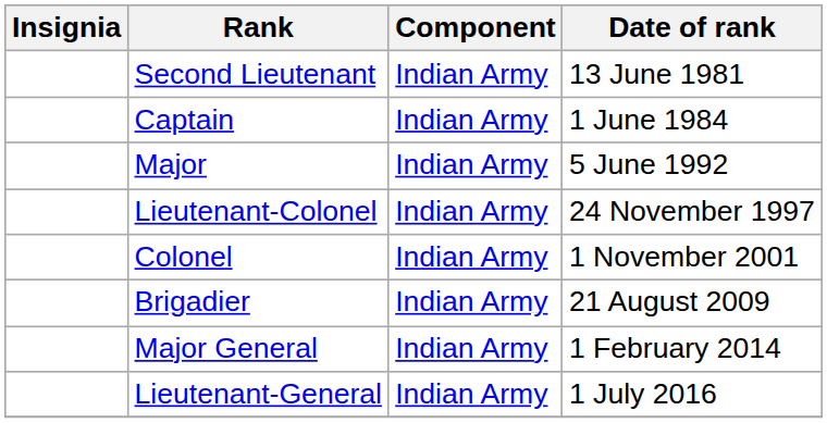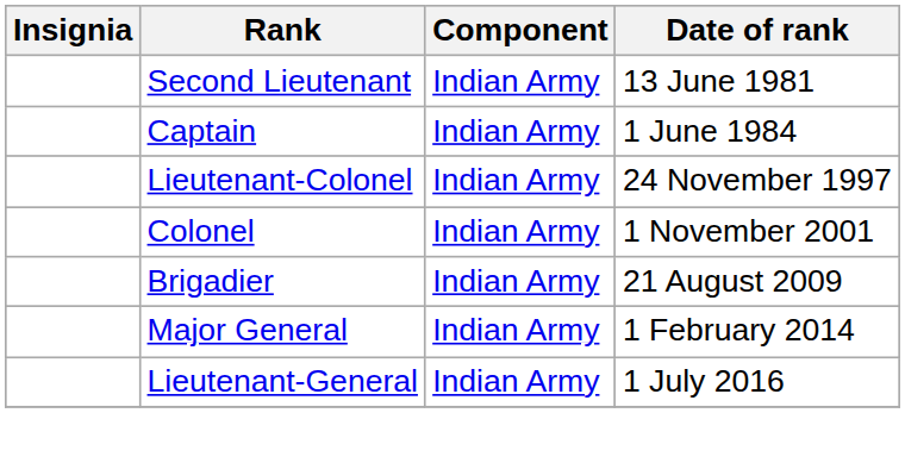 <table class="wikitable" style="background:white">
 <tr>
 <th>Insignia</th>
 <th>Rank</th>
 <th>Component</th>
 <th>Date of rank</th>
 </tr>
 <tr>
 <td align="center"></td>
 <td><a href='#'>Second Lieutenant</a></td>
 <td><a href='#'>Indian Army</a></td>
 <td>13 June 1981</td>
 </tr>
 <tr>
 <td align="center"></td>
 <td><a href='#'>Captain</a></td>
 <td><a href='#'>Indian Army</a></td>
 <td>1 June 1984</td>
-</tr>
-<tr>
-<td align="center"></td>
-<td><a href='#'>Major</a></td>
-<td><a href='#'>Indian Army</a></td>
-<td>5 June 1992</td>
 </tr>
 <tr>
 <td align="center"></td>
 <td><a href='#'>Lieutenant-Colonel</a></td>
 <td><a href='#'>Indian Army</a></td>
 <td>24 November 1997</td>
 </tr>
 <tr>
 <td align="center"></td>
 <td><a href='#'>Colonel</a></td>
 <td><a href='#'>Indian Army</a></td>
 <td>1 November 2001</td>
 </tr>
 <tr>
 <td align="center"></td>
 <td><a href='#'>Brigadier</a></td>
 <td><a href='#'>Indian Army</a></td>
 <td>21 August 2009</td>
 </tr>
 <tr>
 <td align="center"></td>
 <td><a href='#'>Major General</a></td>
 <td><a href='#'>Indian Army</a></td>
 <td>1 February 2014</td>
 </tr>
 <tr>
 <td align="center"></td>
 <td><a href='#'>Lieutenant-General</a></td>
 <td><a href='#'>Indian Army</a></td>
 <td>1 July 2016</td>
 </tr>
 <tr>
 </tr>
 </table>
